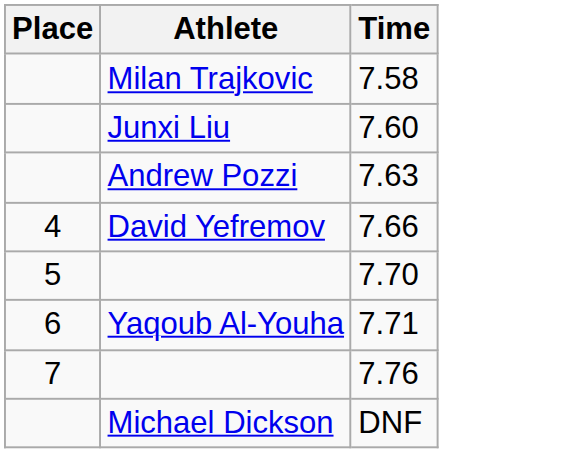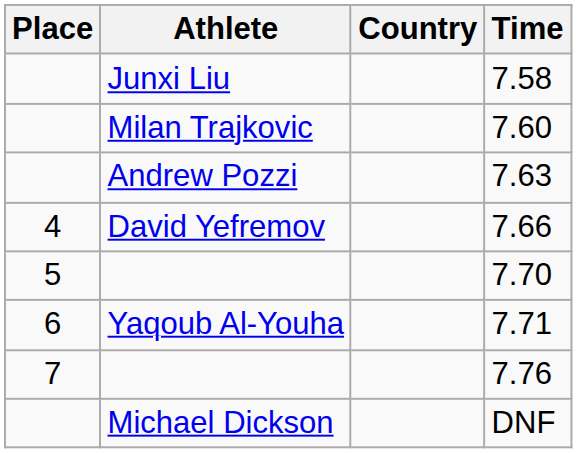 <table class="wikitable">
 <tr>
 <th>Place</th>
 <th>Athlete</th>
+<th>Country</th>
 <th>Time</th>
 </tr>
 <tr>
 <td align=center></td>
-<td><a href='#'>Milan Trajkovic</a></td>
+<td><a href='#'>Junxi Liu</a></td>
+<td></td>
 <td>7.58</td>
 </tr>
 <tr>
 <td align=center></td>
-<td><a href='#'>Junxi Liu</a></td>
+<td><a href='#'>Milan Trajkovic</a></td>
+<td></td>
 <td>7.60</td>
 </tr>
 <tr>
 <td align=center></td>
 <td><a href='#'>Andrew Pozzi</a></td>
+<td></td>
 <td>7.63</td>
 </tr>
 <tr>
 <td align=center>4</td>
 <td><a href='#'>David Yefremov</a></td>
+<td></td>
 <td>7.66</td>
 </tr>
 <tr>
 <td align=center>5</td>
+<td></td>
 <td></td>
 <td>7.70</td>
 </tr>
 <tr>
 <td align=center>6</td>
 <td><a href='#'>Yaqoub Al-Youha</a></td>
+<td></td>
 <td>7.71</td>
 </tr>
 <tr>
 <td align=center>7</td>
+<td></td>
 <td></td>
 <td>7.76</td>
 </tr>
 <tr>
 <td align=center></td>
 <td><a href='#'>Michael Dickson</a></td>
+<td></td>
 <td>DNF</td>
 </tr>
 </table>
